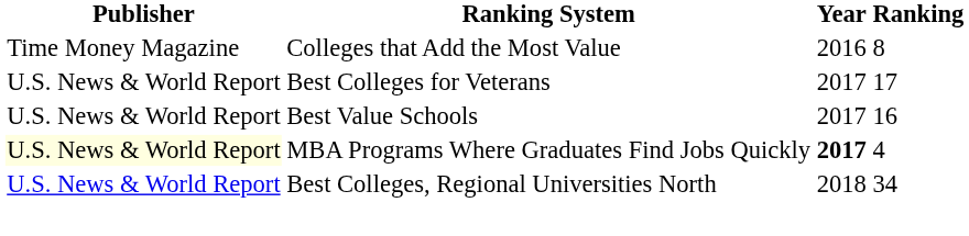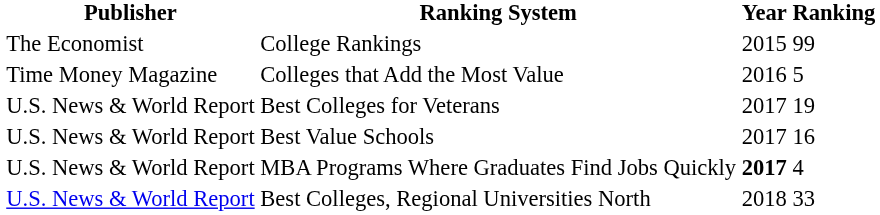 <table style="text-align:center class="wikitable sortable" style="margin: float">
 <tr>
 <th>Publisher</th>
 <th>Ranking System</th>
 <th>Year</th>
 <th>Ranking</th>
 </tr>
 <tr>
+<td>The Economist</td>
+<td>College Rankings</td>
+<td>2015</td>
+<td>99</td>
+</tr>
+<tr>
 <td>Time Money Magazine</td>
 <td>Colleges that Add the Most Value</td>
 <td>2016</td>
-<td>8</td>
+<td>5</td>
 </tr>
 <tr>
 <td>U.S. News & World Report</td>
 <td>Best Colleges for Veterans</td>
 <td>2017</td>
-<td>17</td>
+<td>19</td>
 </tr>
 <tr>
 <td>U.S. News & World Report</td>
 <td>Best Value Schools</td>
 <td>2017</td>
 <td>16</td>
 </tr>
 <tr>
-<td style="background: lightyellow;">U.S. News & World Report</td>
+<td>U.S. News & World Report</td>
 <td>MBA Programs Where Graduates Find Jobs Quickly</td>
 <td><strong>2017</strong></td>
 <td>4</td>
 </tr>
 <tr>
 <td><a href='#'>U.S. News & World Report</a></td>
 <td>Best Colleges, Regional Universities North</td>
 <td>2018</td>
-<td>34</td>
+<td>33</td>
 </tr>
 <tr>
 </tr>
 </table>
